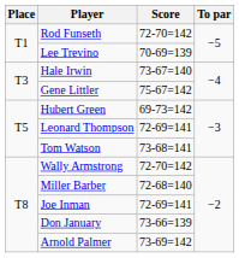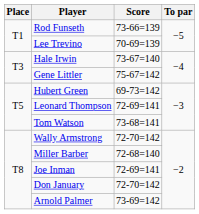 <table class="wikitable">
 <tr>
 <th>Place</th>
 <th>Player</th>
 <th>Score</th>
 <th>To par</th>
 </tr>
 <tr>
 <td rowspan=2 align="center">T1</td>
 <td> <a href='#'>Rod Funseth</a></td>
-<td>72-70=142</td>
+<td>73-66=139</td>
 <td rowspan=2 align="center">−5</td>
 </tr>
 <tr>
 <td> <a href='#'>Lee Trevino</a></td>
 <td>70-69=139</td>
 </tr>
 <tr>
 <td rowspan=2 align="center">T3</td>
 <td> <a href='#'>Hale Irwin</a></td>
 <td>73-67=140</td>
 <td rowspan=2 align="center">−4</td>
 </tr>
 <tr>
 <td> <a href='#'>Gene Littler</a></td>
 <td>75-67=142</td>
 </tr>
 <tr>
 <td rowspan=3 align="center">T5</td>
 <td> <a href='#'>Hubert Green</a></td>
 <td>69-73=142</td>
 <td rowspan=3 align="center">−3</td>
 </tr>
 <tr>
 <td> <a href='#'>Leonard Thompson</a></td>
 <td>72-69=141</td>
 </tr>
 <tr>
 <td> <a href='#'>Tom Watson</a></td>
 <td>73-68=141</td>
 </tr>
 <tr>
 <td rowspan=5 align="center">T8</td>
 <td> <a href='#'>Wally Armstrong</a></td>
 <td>72-70=142</td>
 <td rowspan=5 align="center">−2</td>
 </tr>
 <tr>
 <td> <a href='#'>Miller Barber</a></td>
 <td>72-68=140</td>
 </tr>
 <tr>
 <td> <a href='#'>Joe Inman</a></td>
 <td>72-69=141</td>
 </tr>
 <tr>
 <td> <a href='#'>Don January</a></td>
-<td>73-66=139</td>
+<td>72-70=142</td>
 </tr>
 <tr>
 <td> <a href='#'>Arnold Palmer</a></td>
 <td>73-69=142</td>
 </tr>
 </table>
